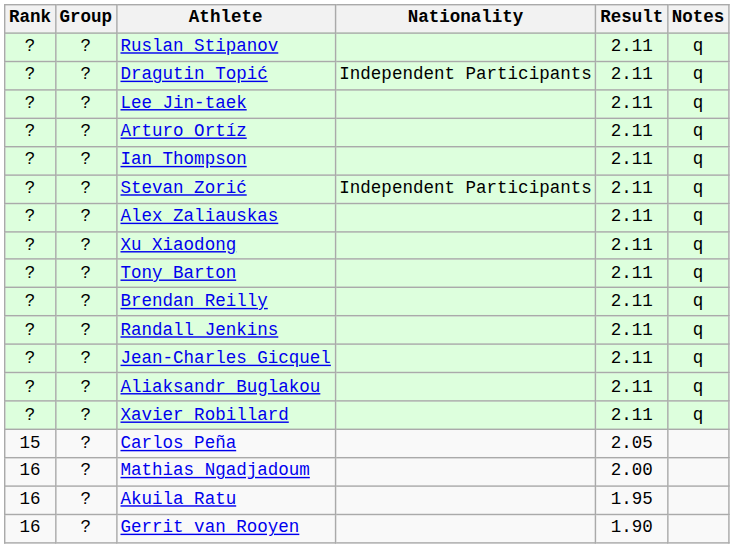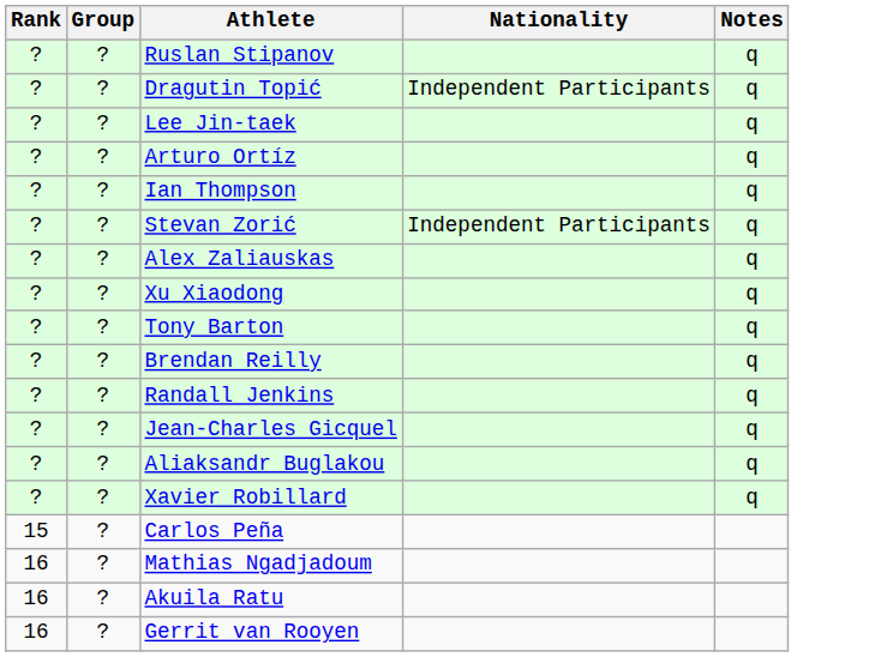 <table class="wikitable sortable" style="text-align:center;font-size:95%">
 <tr>
 <th>Rank</th>
 <th>Group</th>
 <th>Athlete</th>
 <th>Nationality</th>
-<th>Result</th>
 <th>Notes</th>
 </tr>
 <tr bgcolor=ddffdd>
 <td>?</td>
 <td>?</td>
 <td align=left><a href='#'>Ruslan Stipanov</a></td>
 <td align=left></td>
-<td>2.11</td>
 <td>q</td>
 </tr>
 <tr bgcolor=ddffdd>
 <td>?</td>
 <td>?</td>
 <td align=left><a href='#'>Dragutin Topić</a></td>
 <td align=left> Independent Participants</td>
-<td>2.11</td>
 <td>q</td>
 </tr>
 <tr bgcolor=ddffdd>
 <td>?</td>
 <td>?</td>
 <td align=left><a href='#'>Lee Jin-taek</a></td>
 <td align=left></td>
-<td>2.11</td>
 <td>q</td>
 </tr>
 <tr bgcolor=ddffdd>
 <td>?</td>
 <td>?</td>
 <td align=left><a href='#'>Arturo Ortíz</a></td>
 <td align=left></td>
-<td>2.11</td>
 <td>q</td>
 </tr>
 <tr bgcolor=ddffdd>
 <td>?</td>
 <td>?</td>
 <td align=left><a href='#'>Ian Thompson</a></td>
 <td align=left></td>
-<td>2.11</td>
 <td>q</td>
 </tr>
 <tr bgcolor=ddffdd>
 <td>?</td>
 <td>?</td>
 <td align=left><a href='#'>Stevan Zorić</a></td>
 <td align=left> Independent Participants</td>
-<td>2.11</td>
 <td>q</td>
 </tr>
 <tr bgcolor=ddffdd>
 <td>?</td>
 <td>?</td>
 <td align=left><a href='#'>Alex Zaliauskas</a></td>
 <td align=left></td>
-<td>2.11</td>
 <td>q</td>
 </tr>
 <tr bgcolor=ddffdd>
 <td>?</td>
 <td>?</td>
 <td align=left><a href='#'>Xu Xiaodong</a></td>
 <td align=left></td>
-<td>2.11</td>
 <td>q</td>
 </tr>
 <tr bgcolor=ddffdd>
 <td>?</td>
 <td>?</td>
 <td align=left><a href='#'>Tony Barton</a></td>
 <td align=left></td>
-<td>2.11</td>
 <td>q</td>
 </tr>
 <tr bgcolor=ddffdd>
 <td>?</td>
 <td>?</td>
 <td align=left><a href='#'>Brendan Reilly</a></td>
 <td align=left></td>
-<td>2.11</td>
 <td>q</td>
 </tr>
 <tr bgcolor=ddffdd>
 <td>?</td>
 <td>?</td>
 <td align=left><a href='#'>Randall Jenkins</a></td>
 <td align=left></td>
-<td>2.11</td>
 <td>q</td>
 </tr>
 <tr bgcolor=ddffdd>
 <td>?</td>
 <td>?</td>
 <td align=left><a href='#'>Jean-Charles Gicquel</a></td>
 <td align=left></td>
-<td>2.11</td>
 <td>q</td>
 </tr>
 <tr bgcolor=ddffdd>
 <td>?</td>
 <td>?</td>
 <td align=left><a href='#'>Aliaksandr Buglakou</a></td>
 <td align=left></td>
-<td>2.11</td>
 <td>q</td>
 </tr>
 <tr bgcolor=ddffdd>
 <td>?</td>
 <td>?</td>
 <td align=left><a href='#'>Xavier Robillard</a></td>
 <td align=left></td>
-<td>2.11</td>
 <td>q</td>
 </tr>
 <tr>
 <td>15</td>
 <td>?</td>
 <td align=left><a href='#'>Carlos Peña</a></td>
 <td align=left></td>
-<td>2.05</td>
 <td></td>
 </tr>
 <tr>
 <td>16</td>
 <td>?</td>
 <td align=left><a href='#'>Mathias Ngadjadoum</a></td>
 <td align=left></td>
-<td>2.00</td>
 <td></td>
 </tr>
 <tr>
 <td>16</td>
 <td>?</td>
 <td align=left><a href='#'>Akuila Ratu</a></td>
 <td align=left></td>
-<td>1.95</td>
 <td></td>
 </tr>
 <tr>
 <td>16</td>
 <td>?</td>
 <td align=left><a href='#'>Gerrit van Rooyen</a></td>
 <td align=left></td>
-<td>1.90</td>
 <td></td>
 </tr>
 </table>
